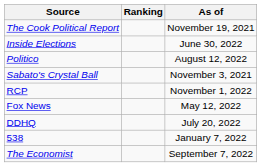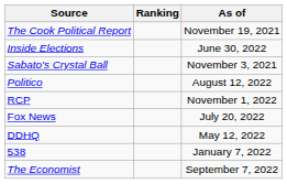 <table class="wikitable" style="text-align:center">
 <tr>
 <th>Source</th>
 <th>Ranking</th>
 <th>As of</th>
 </tr>
 <tr>
 <td align=left><em><a href='#'>The Cook Political Report</a></em></td>
 <td></td>
 <td>November 19, 2021</td>
 </tr>
 <tr>
 <td align=left><em><a href='#'>Inside Elections</a></em></td>
 <td></td>
 <td>June 30, 2022</td>
 </tr>
 <tr>
+<td align=left><em><a href='#'>Sabato's Crystal Ball</a></em></td>
+<td></td>
+<td>November 3, 2021</td>
+</tr>
+<tr>
 <td align="left"><em><a href='#'>Politico</a></em></td>
 <td></td>
 <td>August 12, 2022</td>
-</tr>
-<tr>
-<td align=left><em><a href='#'>Sabato's Crystal Ball</a></em></td>
-<td></td>
-<td>November 3, 2021</td>
 </tr>
 <tr>
 <td align="left"><a href='#'>RCP</a></td>
 <td></td>
 <td>November 1, 2022</td>
 </tr>
 <tr>
 <td align=left><a href='#'>Fox News</a></td>
 <td></td>
-<td>May 12, 2022</td>
+<td>July 20, 2022</td>
 </tr>
 <tr>
 <td align="left"><a href='#'>DDHQ</a></td>
 <td></td>
-<td>July 20, 2022</td>
+<td>May 12, 2022</td>
 </tr>
 <tr>
 <td align="left"><a href='#'>538</a></td>
 <td></td>
 <td>January 7, 2022</td>
 </tr>
 <tr>
 <td align="left"><em><a href='#'>The Economist</a></em></td>
 <td></td>
 <td>September 7, 2022</td>
 </tr>
 </table>
